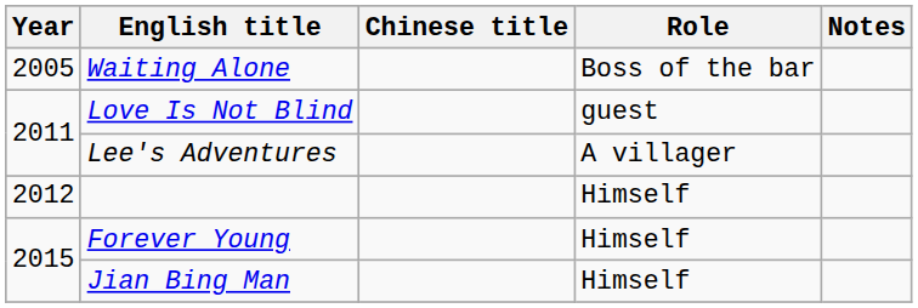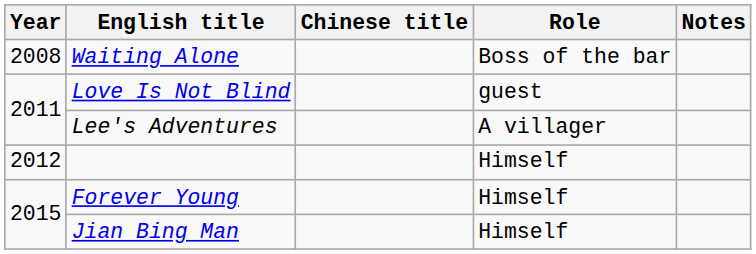 <table class="wikitable">
 <tr>
 <th>Year</th>
 <th>English title</th>
 <th>Chinese title</th>
 <th>Role</th>
 <th>Notes</th>
 </tr>
 <tr>
-<td>2005</td>
+<td>2008</td>
 <td><em><a href='#'>Waiting Alone</a></em></td>
 <td></td>
 <td>Boss of the bar</td>
 <td></td>
 </tr>
 <tr>
 <td rowspan=2>2011</td>
 <td><em><a href='#'>Love Is Not Blind</a></em></td>
 <td></td>
 <td>guest</td>
 <td></td>
 </tr>
 <tr>
 <td><em>Lee's Adventures</em></td>
 <td></td>
 <td>A villager</td>
 <td></td>
 </tr>
 <tr>
 <td>2012</td>
 <td></td>
 <td></td>
 <td>Himself</td>
 <td></td>
 </tr>
 <tr>
 <td rowspan=2>2015</td>
 <td><em><a href='#'>Forever Young</a></em></td>
 <td></td>
 <td>Himself</td>
 <td></td>
 </tr>
 <tr>
 <td><em><a href='#'>Jian Bing Man</a></em></td>
 <td></td>
 <td>Himself</td>
 <td></td>
 </tr>
 </table>
